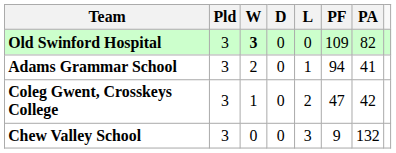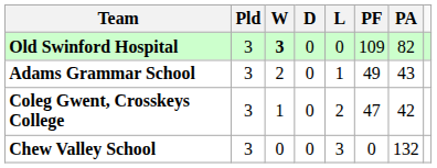 <table class="wikitable" style="text-align: center;">
 <tr>
 <th width="200">Team</th>
 <th width="20">Pld</th>
 <th width="20">W</th>
 <th width="20">D</th>
 <th width="20">L</th>
 <th width="20">PF</th>
 <th width="20">PA</th>
 </tr>
 <tr bgcolor=#ccffcc>
 <td align=left> <strong>Old Swinford Hospital</strong></td>
 <td>3</td>
 <td><strong>3</strong></td>
 <td>0</td>
 <td>0</td>
 <td>109</td>
 <td>82</td>
 <td></td>
 </tr>
 <tr bgcolor=white>
 <td align=left> <strong>Adams Grammar School</strong></td>
 <td>3</td>
 <td>2</td>
 <td>0</td>
 <td>1</td>
-<td>94</td>
-<td>41</td>
+<td>49</td>
+<td>43</td>
 <td></td>
 </tr>
 <tr bgcolor=white>
 <td align=left> <strong>Coleg Gwent, Crosskeys College</strong></td>
 <td>3</td>
 <td>1</td>
 <td>0</td>
 <td>2</td>
 <td>47</td>
 <td>42</td>
 <td></td>
 </tr>
 <tr bgcolor=white>
 <td align=left> <strong>Chew Valley School</strong></td>
 <td>3</td>
 <td>0</td>
 <td>0</td>
 <td>3</td>
-<td>9</td>
+<td>0</td>
 <td>132</td>
 <td></td>
 </tr>
 </table>
